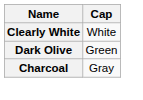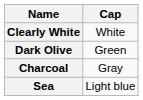 <table class="wikitable floatright" style="font-size:90%;text-align:center;">
 <tr>
 <th>Name</th>
 <th>Cap</th>
 </tr>
 <tr>
 <th>Clearly White</th>
 <td> White</td>
 </tr>
 <tr>
 <th>Dark Olive</th>
 <td> Green</td>
 </tr>
 <tr>
 <th>Charcoal</th>
 <td> Gray</td>
 </tr>
+<tr>
+<th>Sea</th>
+<td> Light blue</td>
+</tr>
 </table>
